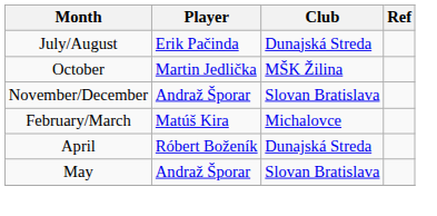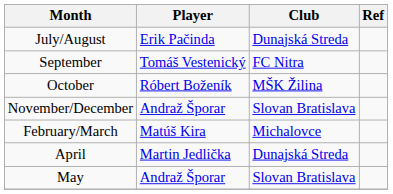 <table class="wikitable sortable">
 <tr>
 <th>Month</th>
 <th>Player</th>
 <th>Club</th>
 <th>Ref</th>
 </tr>
 <tr>
 <td align="center">July/August</td>
 <td> <a href='#'>Erik Pačinda</a></td>
 <td><a href='#'>Dunajská Streda</a></td>
 <td></td>
 </tr>
 <tr>
+<td align="center">September</td>
+<td> <a href='#'>Tomáš Vestenický</a></td>
+<td><a href='#'>FC Nitra</a></td>
+<td></td>
+</tr>
+<tr>
 <td align="center">October</td>
-<td> <a href='#'>Martin Jedlička</a></td>
+<td> <a href='#'>Róbert Boženík</a></td>
 <td><a href='#'>MŠK Žilina</a></td>
 <td></td>
 </tr>
 <tr>
 <td align="center">November/December</td>
 <td> <a href='#'>Andraž Šporar</a></td>
 <td><a href='#'>Slovan Bratislava</a></td>
 <td></td>
 </tr>
 <tr>
 <td align="center">February/March</td>
 <td> <a href='#'>Matúš Kira</a></td>
 <td><a href='#'>Michalovce</a></td>
 <td></td>
 </tr>
 <tr>
 <td align="center">April</td>
-<td> <a href='#'>Róbert Boženík</a></td>
+<td> <a href='#'>Martin Jedlička</a></td>
 <td><a href='#'>Dunajská Streda</a></td>
 <td></td>
 </tr>
 <tr>
 <td align="center">May</td>
 <td> <a href='#'>Andraž Šporar</a></td>
 <td><a href='#'>Slovan Bratislava</a></td>
 <td></td>
 </tr>
 <tr>
 </tr>
 </table>
